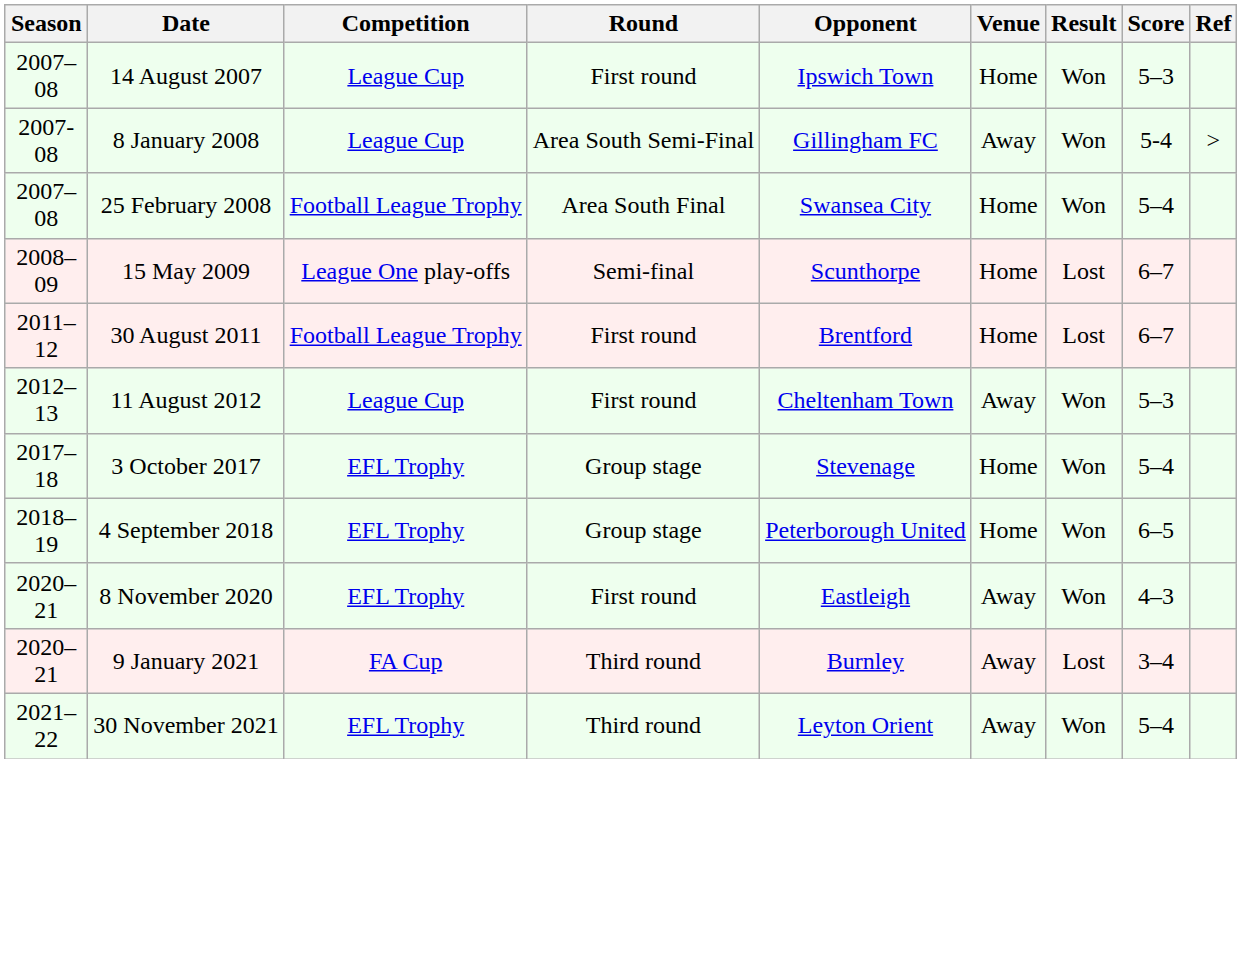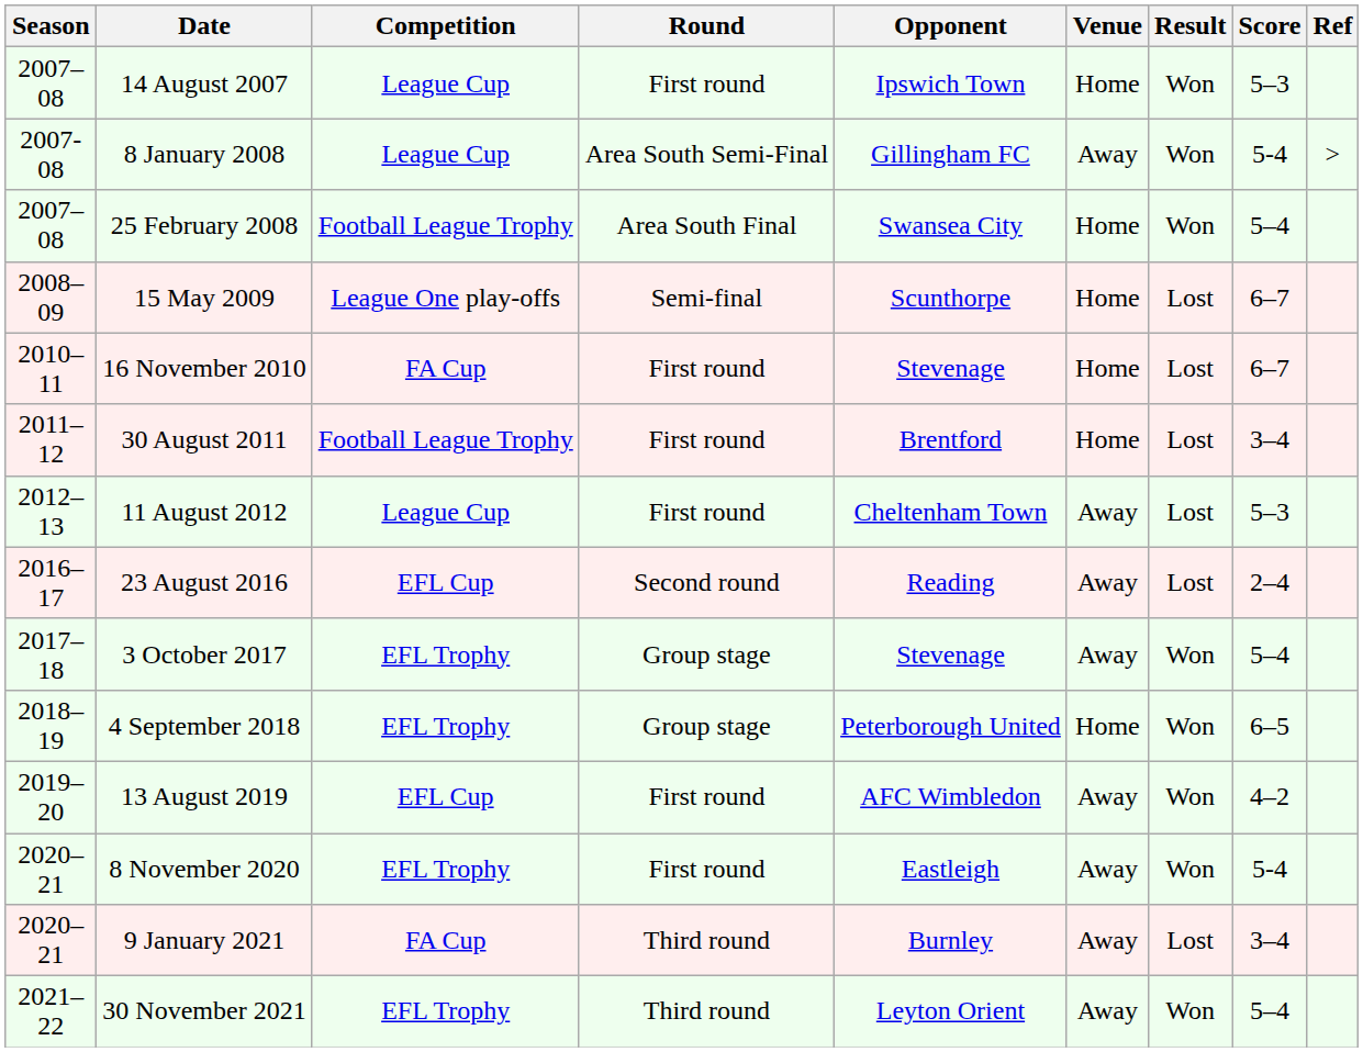 <table class="wikitable " style="text-align: center;">
 <tr>
 <th style="width: 3em;">Season</th>
 <th>Date</th>
 <th>Competition</th>
 <th>Round</th>
 <th>Opponent</th>
 <th>Venue</th>
 <th>Result</th>
 <th>Score</th>
 <th>Ref</th>
 </tr>
 <tr bgcolor = "#EEFFEE">
 <td>2007–08</td>
 <td>14 August 2007</td>
 <td><a href='#'>League Cup</a></td>
 <td>First round</td>
 <td><a href='#'>Ipswich Town</a></td>
 <td>Home</td>
 <td>Won</td>
 <td>5–3</td>
 <td></td>
 </tr>
 <tr bgcolor = "#EEFFEE">
 <td>2007-08</td>
 <td>8 January 2008</td>
 <td><a href='#'>League Cup</a></td>
 <td>Area South Semi-Final</td>
 <td><a href='#'>Gillingham FC</a></td>
 <td>Away</td>
 <td>Won</td>
 <td>5-4</td>
 <td>></td>
 </tr>
 <tr bgcolor = "#EEFFEE">
 <td>2007–08</td>
 <td>25 February 2008</td>
 <td><a href='#'>Football League Trophy</a></td>
 <td>Area South Final</td>
 <td><a href='#'>Swansea City</a></td>
 <td>Home</td>
 <td>Won</td>
 <td>5–4</td>
 <td></td>
 </tr>
 <tr bgcolor = "#FFEEEE">
 <td>2008–09</td>
 <td>15 May 2009</td>
 <td><a href='#'>League One</a> play-offs</td>
 <td>Semi-final</td>
 <td><a href='#'>Scunthorpe</a></td>
 <td>Home</td>
 <td>Lost</td>
 <td>6–7</td>
 <td></td>
 </tr>
 <tr bgcolor = "#FFEEEE">
+<td>2010–11</td>
+<td>16 November 2010</td>
+<td><a href='#'>FA Cup</a></td>
+<td>First round</td>
+<td><a href='#'>Stevenage</a></td>
+<td>Home</td>
+<td>Lost</td>
+<td>6–7</td>
+<td></td>
+</tr>
+<tr bgcolor = "#FFEEEE">
 <td>2011–12</td>
 <td>30 August 2011</td>
 <td><a href='#'>Football League Trophy</a></td>
 <td>First round</td>
 <td><a href='#'>Brentford</a></td>
 <td>Home</td>
 <td>Lost</td>
-<td>6–7</td>
+<td>3–4</td>
 <td></td>
 </tr>
 <tr bgcolor = "#EEFFEE">
 <td>2012–13</td>
 <td>11 August 2012</td>
 <td><a href='#'>League Cup</a></td>
 <td>First round</td>
 <td><a href='#'>Cheltenham Town</a></td>
 <td>Away</td>
-<td>Won</td>
+<td>Lost</td>
 <td>5–3</td>
+<td></td>
+</tr>
+<tr bgcolor = "#FFEEEE">
+<td>2016–17</td>
+<td>23 August 2016</td>
+<td><a href='#'>EFL Cup</a></td>
+<td>Second round</td>
+<td><a href='#'>Reading</a></td>
+<td>Away</td>
+<td>Lost</td>
+<td>2–4</td>
 <td></td>
 </tr>
 <tr bgcolor = "#EEFFEE">
 <td>2017–18</td>
 <td>3 October 2017</td>
 <td><a href='#'>EFL Trophy</a></td>
 <td>Group stage</td>
 <td><a href='#'>Stevenage</a></td>
-<td>Home</td>
+<td>Away</td>
 <td>Won</td>
 <td>5–4</td>
 <td></td>
 </tr>
 <tr bgcolor = "#EEFFEE">
 <td>2018–19</td>
 <td>4 September 2018</td>
 <td><a href='#'>EFL Trophy</a></td>
 <td>Group stage</td>
 <td><a href='#'>Peterborough United</a></td>
 <td>Home</td>
 <td>Won</td>
 <td>6–5</td>
 <td></td>
 </tr>
 <tr bgcolor = "#EEFFEE">
+<td>2019–20</td>
+<td>13 August 2019</td>
+<td><a href='#'>EFL Cup</a></td>
+<td>First round</td>
+<td><a href='#'>AFC Wimbledon</a></td>
+<td>Away</td>
+<td>Won</td>
+<td>4–2</td>
+<td></td>
+</tr>
+<tr bgcolor = "#EEFFEE">
 <td>2020–21</td>
 <td>8 November 2020</td>
 <td><a href='#'>EFL Trophy</a></td>
 <td>First round</td>
 <td><a href='#'>Eastleigh</a></td>
 <td>Away</td>
 <td>Won</td>
-<td>4–3</td>
+<td>5-4</td>
 <td></td>
 </tr>
 <tr bgcolor = "#FFEEEE">
 <td>2020–21</td>
 <td>9 January 2021</td>
 <td><a href='#'>FA Cup</a></td>
 <td>Third round</td>
 <td><a href='#'>Burnley</a></td>
 <td>Away</td>
 <td>Lost</td>
 <td>3–4</td>
 <td></td>
 </tr>
 <tr bgcolor = "#EEFFEE">
 <td>2021–22</td>
 <td>30 November 2021</td>
 <td><a href='#'>EFL Trophy</a></td>
 <td>Third round</td>
 <td><a href='#'>Leyton Orient</a></td>
 <td>Away</td>
 <td>Won</td>
 <td>5–4</td>
 <td></td>
 </tr>
 </table>
